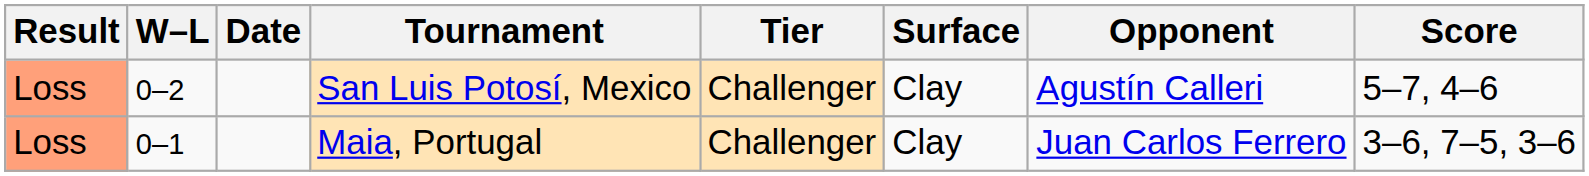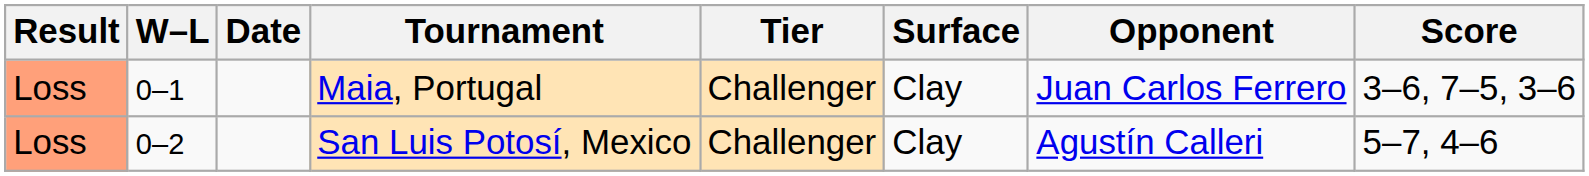 <table class="sortable wikitable">
 <tr>
 <th>Result</th>
 <th class="unsortable">W–L</th>
 <th>Date</th>
 <th>Tournament</th>
 <th>Tier</th>
 <th>Surface</th>
 <th>Opponent</th>
 <th class="unsortable">Score</th>
 </tr>
 <tr>
 <td style="background:#ffa07a;">Loss</td>
+<td><small>0–1</small></td>
+<td></td>
+<td style="background:moccasin;"><a href='#'>Maia</a>, Portugal</td>
+<td style="background:moccasin;">Challenger</td>
+<td>Clay</td>
+<td> <a href='#'>Juan Carlos Ferrero</a></td>
+<td>3–6, 7–5, 3–6</td>
+</tr>
+<tr>
+<td style="background:#ffa07a;">Loss</td>
 <td><small>0–2</small></td>
 <td></td>
 <td style="background:moccasin;"><a href='#'>San Luis Potosí</a>, Mexico</td>
 <td style="background:moccasin;">Challenger</td>
 <td>Clay</td>
 <td> <a href='#'>Agustín Calleri</a></td>
 <td>5–7, 4–6</td>
 </tr>
-<tr>
-<td style="background:#ffa07a;">Loss</td>
-<td><small>0–1</small></td>
-<td></td>
-<td style="background:moccasin;"><a href='#'>Maia</a>, Portugal</td>
-<td style="background:moccasin;">Challenger</td>
-<td>Clay</td>
-<td> <a href='#'>Juan Carlos Ferrero</a></td>
-<td>3–6, 7–5, 3–6</td>
-</tr>
 </table>
